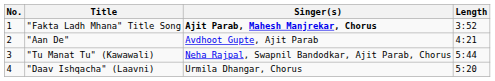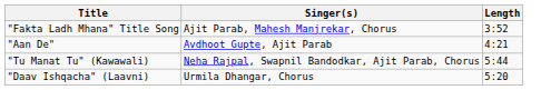 <table class="wikitable">
 <tr>
-<th>No.</th>
 <th>Title</th>
 <th>Singer(s)</th>
 <th>Length</th>
 </tr>
 <tr>
-<td>1</td>
 <td>"Fakta Ladh Mhana" Title Song</td>
-<td><strong>Ajit Parab, <a href='#'>Mahesh Manjrekar</a>, Chorus</strong></td>
+<td>Ajit Parab, <a href='#'>Mahesh Manjrekar</a>, Chorus</td>
 <td>3:52</td>
 </tr>
 <tr>
-<td>2</td>
 <td>"Aan De"</td>
 <td><a href='#'>Avdhoot Gupte</a>, Ajit Parab</td>
 <td>4:21</td>
 </tr>
 <tr>
-<td>3</td>
 <td>"Tu Manat Tu" (Kawawali)</td>
 <td><a href='#'>Neha Rajpal</a>, Swapnil Bandodkar, Ajit Parab, Chorus</td>
 <td>5:44</td>
 </tr>
 <tr>
-<td>4</td>
 <td>"Daav Ishqacha" (Laavni)</td>
 <td>Urmila Dhangar, Chorus</td>
 <td>5:20</td>
 </tr>
 </table>
